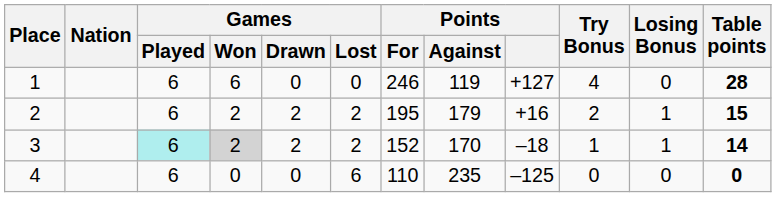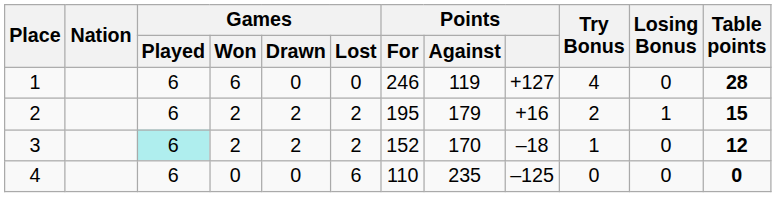 <table class="wikitable" style="width:100%;">
 <tr>
 <th rowspan="2" style="width:5%;">Place</th>
 <th rowspan="2" style="width:15%;">Nation</th>
 <th colspan="4" style="width:32%;">Games</th>
 <th colspan="3" style="width:18%;">Points</th>
 <th rowspan="2" style="width:8%;">Try<br>Bonus</th>
 <th rowspan="2" style="width:8%;">Losing<br>Bonus</th>
 <th rowspan="2" style="width:10%;">Table<br>points</th>
 </tr>
 <tr>
 <th style="width:8%;">Played</th>
 <th style="width:8%;">Won</th>
 <th style="width:8%;">Drawn</th>
 <th style="width:8%;">Lost</th>
 <th style="width:8%;">For</th>
 <th style="width:8%;">Against</th>
 <th style="width:8%;"></th>
 </tr>
 <tr align=center>
 <td>1</td>
 <td align="left"></td>
 <td>6</td>
 <td>6</td>
 <td>0</td>
 <td>0</td>
 <td>246</td>
 <td>119</td>
 <td>+127</td>
 <td>4</td>
 <td>0</td>
 <td><strong>28</strong></td>
 </tr>
 <tr align="center">
 <td>2</td>
 <td align="left"></td>
 <td>6</td>
 <td>2</td>
 <td>2</td>
 <td>2</td>
 <td>195</td>
 <td>179</td>
 <td>+16</td>
 <td>2</td>
 <td>1</td>
 <td><strong>15</strong></td>
 </tr>
 <tr align="center">
 <td>3</td>
 <td align="left"></td>
 <td style="background: paleturquoise;">6</td>
-<td style="background: lightgrey;">2</td>
+<td>2</td>
 <td>2</td>
 <td>2</td>
 <td>152</td>
 <td>170</td>
 <td>–18</td>
 <td>1</td>
-<td>1</td>
-<td><strong>14</strong></td>
+<td>0</td>
+<td><strong>12</strong></td>
 </tr>
 <tr align="center">
 <td>4</td>
 <td align="left"></td>
 <td>6</td>
 <td>0</td>
 <td>0</td>
 <td>6</td>
 <td>110</td>
 <td>235</td>
 <td>–125</td>
 <td>0</td>
 <td>0</td>
 <td><strong>0</strong></td>
 </tr>
 </table>
